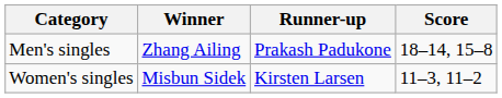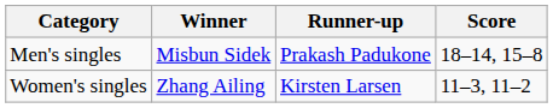 <table class=wikitable style="margin:auto;">
 <tr>
 <th>Category</th>
 <th>Winner</th>
 <th>Runner-up</th>
 <th>Score</th>
 </tr>
 <tr>
 <td>Men's singles</td>
-<td> <a href='#'>Zhang Ailing</a></td>
+<td> <a href='#'>Misbun Sidek</a></td>
 <td> <a href='#'>Prakash Padukone</a></td>
 <td>18–14, 15–8</td>
 </tr>
 <tr>
 <td>Women's singles</td>
-<td> <a href='#'>Misbun Sidek</a></td>
+<td> <a href='#'>Zhang Ailing</a></td>
 <td> <a href='#'>Kirsten Larsen</a></td>
 <td>11–3, 11–2</td>
 </tr>
 </table>
